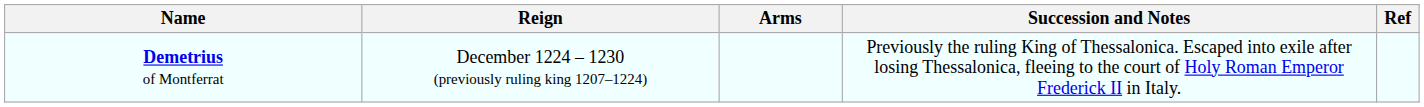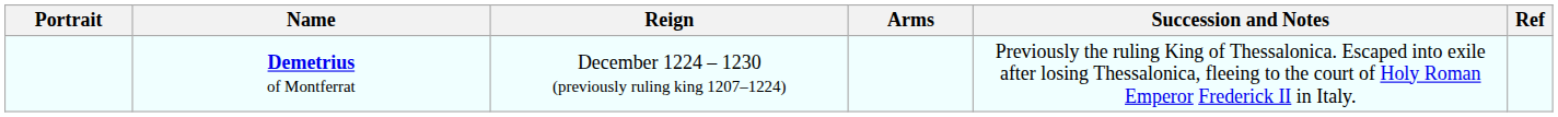 <table class="wikitable" style="width:100%; text-align:center;">
 <tr>
+<th width="100">Portrait</th>
 <th width="305">Name</th>
 <th width="305">Reign</th>
 <th width="100">Arms</th>
 <th width="460">Succession and Notes</th>
 <th width="30">Ref</th>
 </tr>
 <tr>
+<td style="background:#F0FFFF;"></td>
 <td style="background:#F0FFFF;"><strong><a href='#'>Demetrius</a></strong><br><small>of Montferrat</small></td>
 <td style="background:#F0FFFF;">December 1224 – 1230<br><small>(previously ruling king 1207–1224)</small></td>
 <td style="background:#F0FFFF;"></td>
 <td style="background:#F0FFFF;">Previously the ruling King of Thessalonica. Escaped into exile after losing Thessalonica, fleeing to the court of <a href='#'>Holy Roman Emperor</a> <a href='#'>Frederick II</a> in Italy.</td>
 <td style="background:#F0FFFF;"></td>
 </tr>
 </table>
